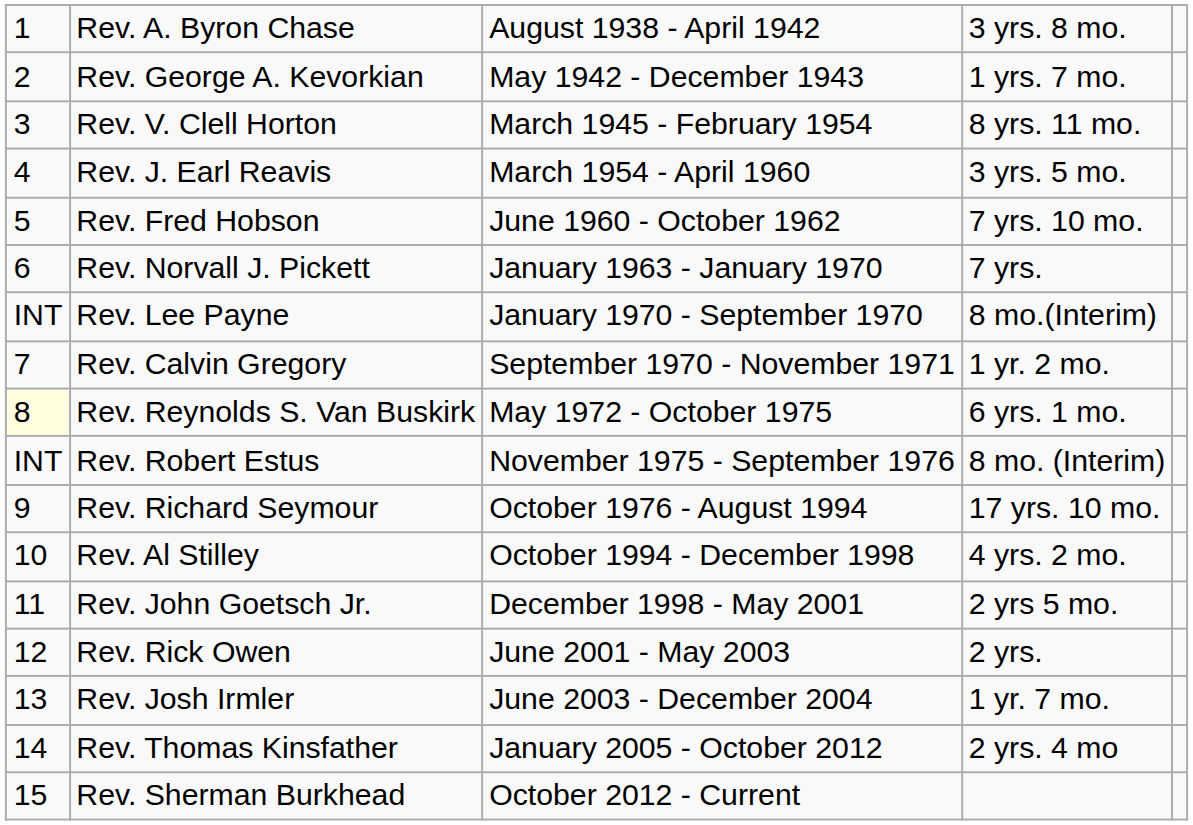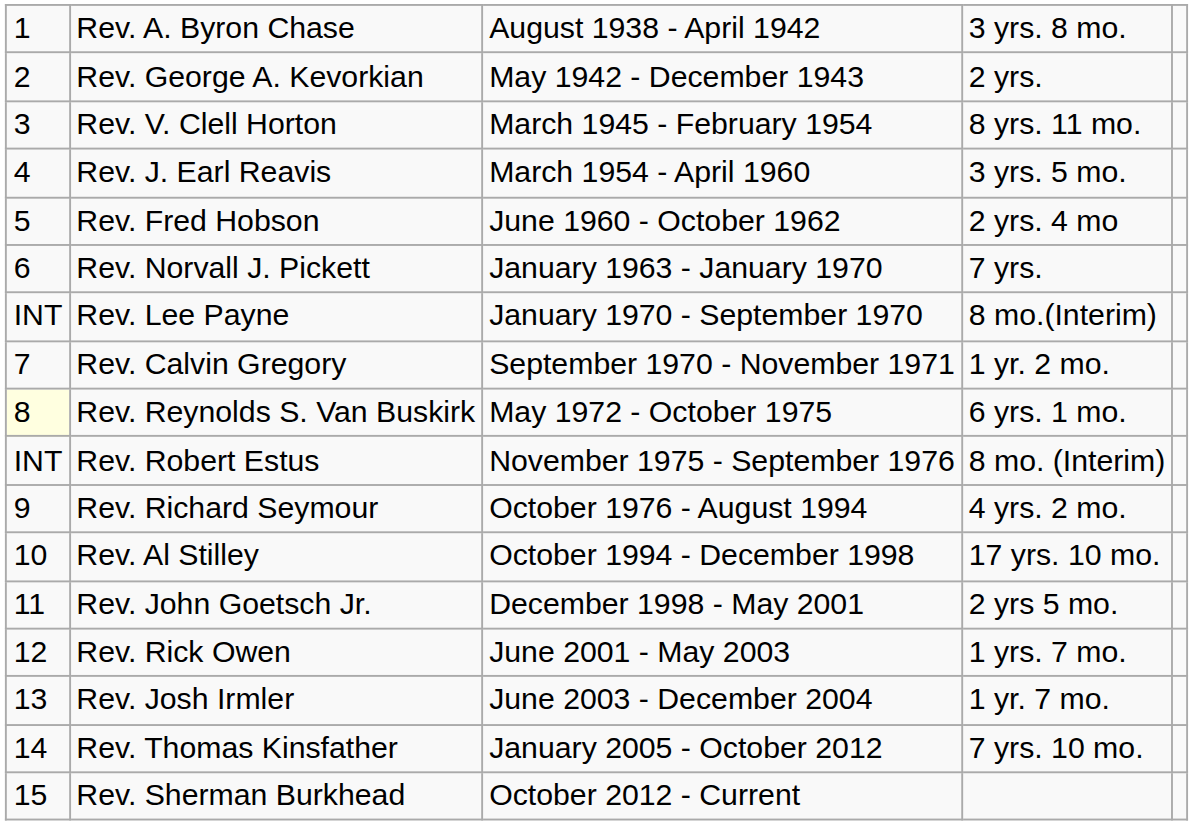 <table class="wikitable" style="margin: 1em auto 1em auto">
 <tr>
 <td>1</td>
 <td>Rev. A. Byron Chase</td>
 <td>August 1938 - April 1942</td>
 <td>3 yrs. 8 mo.</td>
 <td></td>
 </tr>
 <tr>
 <td>2</td>
 <td>Rev. George A. Kevorkian</td>
 <td>May 1942 -  December 1943</td>
-<td>1 yrs. 7 mo.</td>
+<td>2 yrs.</td>
 <td></td>
 </tr>
 <tr>
 <td>3</td>
 <td>Rev. V. Clell Horton</td>
 <td>March 1945 - February 1954</td>
 <td>8 yrs. 11 mo.</td>
 <td></td>
 </tr>
 <tr>
 <td>4</td>
 <td>Rev. J. Earl Reavis</td>
 <td>March 1954 -  April 1960</td>
 <td>3 yrs. 5 mo.</td>
 <td></td>
 </tr>
 <tr>
 <td>5</td>
 <td>Rev. Fred Hobson</td>
 <td>June 1960 - October 1962</td>
-<td>7 yrs. 10 mo.</td>
+<td>2 yrs. 4  mo</td>
 <td></td>
 </tr>
 <tr>
 <td>6</td>
 <td>Rev. Norvall J. Pickett</td>
 <td>January 1963 - January 1970</td>
 <td>7 yrs.</td>
 <td></td>
 </tr>
 <tr>
 <td>INT</td>
 <td>Rev. Lee Payne</td>
 <td>January 1970 - September 1970</td>
 <td>8 mo.(Interim)</td>
 <td></td>
 </tr>
 <tr>
 <td>7</td>
 <td>Rev. Calvin Gregory</td>
 <td>September 1970 - November 1971</td>
 <td>1 yr. 2 mo.</td>
 <td></td>
 </tr>
 <tr>
 <td style="background: lightyellow;">8</td>
 <td>Rev. Reynolds S. Van Buskirk</td>
 <td>May 1972 - October 1975</td>
 <td>6 yrs. 1 mo.</td>
 <td></td>
 </tr>
 <tr>
 <td>INT</td>
 <td>Rev. Robert Estus</td>
 <td>November 1975 - September 1976</td>
 <td>8 mo. (Interim)</td>
 <td></td>
 </tr>
 <tr>
 <td>9</td>
 <td>Rev. Richard Seymour</td>
 <td>October 1976 - August 1994</td>
-<td>17 yrs. 10 mo.</td>
+<td>4 yrs. 2 mo.</td>
 <td></td>
 </tr>
 <tr>
 <td>10</td>
 <td>Rev. Al Stilley</td>
 <td>October 1994 - December 1998</td>
-<td>4 yrs. 2 mo.</td>
+<td>17 yrs. 10 mo.</td>
 <td></td>
 </tr>
 <tr>
 <td>11</td>
 <td>Rev. John Goetsch Jr.</td>
 <td>December 1998 - May 2001</td>
 <td>2 yrs 5 mo.</td>
 <td></td>
 </tr>
 <tr>
 <td>12</td>
 <td>Rev. Rick Owen</td>
 <td>June 2001 - May 2003</td>
-<td>2 yrs.</td>
+<td>1 yrs. 7 mo.</td>
 <td></td>
 </tr>
 <tr>
 <td>13</td>
 <td>Rev. Josh Irmler</td>
 <td>June 2003 - December 2004</td>
 <td>1 yr. 7 mo.</td>
 <td></td>
 </tr>
 <tr>
 <td>14</td>
 <td>Rev. Thomas Kinsfather</td>
 <td>January 2005 - October 2012</td>
-<td>2 yrs. 4  mo</td>
+<td>7 yrs. 10 mo.</td>
 <td></td>
 </tr>
 <tr>
 <td>15</td>
 <td>Rev. Sherman Burkhead</td>
 <td>October 2012 - Current</td>
 <td></td>
 <td></td>
 </tr>
 </table>
